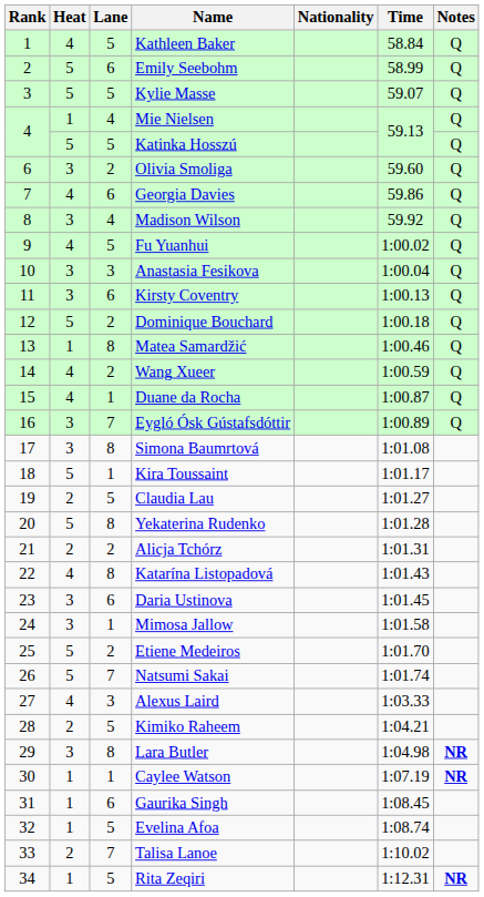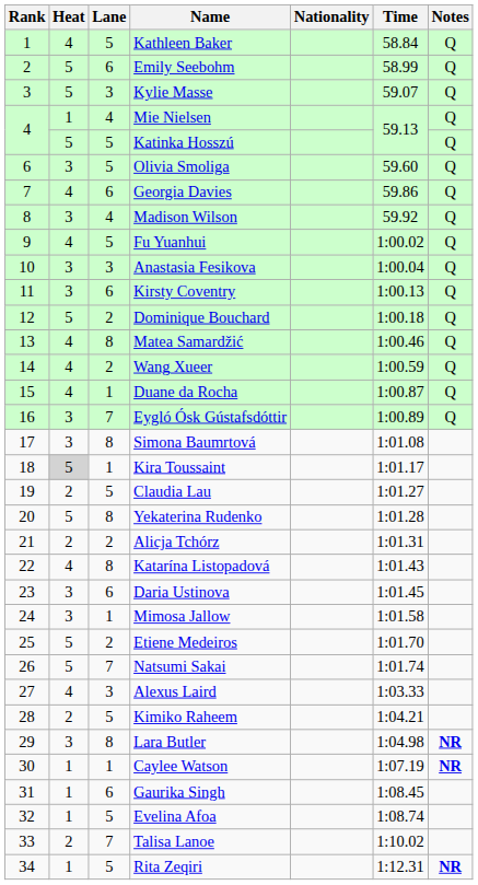 <table class="wikitable sortable" style="text-align:center">
 <tr>
 <th>Rank</th>
 <th>Heat</th>
 <th>Lane</th>
 <th>Name</th>
 <th>Nationality</th>
 <th>Time</th>
 <th>Notes</th>
 </tr>
 <tr bgcolor=ccffcc>
 <td>1</td>
 <td>4</td>
 <td>5</td>
 <td align=left><a href='#'>Kathleen Baker</a></td>
 <td align=left></td>
 <td>58.84</td>
 <td>Q</td>
 </tr>
 <tr bgcolor=ccffcc>
 <td>2</td>
 <td>5</td>
 <td>6</td>
 <td align=left><a href='#'>Emily Seebohm</a></td>
 <td align=left></td>
 <td>58.99</td>
 <td>Q</td>
 </tr>
 <tr bgcolor=ccffcc>
 <td>3</td>
 <td>5</td>
-<td>5</td>
+<td>3</td>
 <td align=left><a href='#'>Kylie Masse</a></td>
 <td align=left></td>
 <td>59.07</td>
 <td>Q</td>
 </tr>
 <tr bgcolor=ccffcc>
 <td rowspan=2>4</td>
 <td>1</td>
 <td>4</td>
 <td align=left><a href='#'>Mie Nielsen</a></td>
 <td align=left></td>
 <td rowspan=2>59.13</td>
 <td>Q</td>
 </tr>
 <tr bgcolor=ccffcc>
 <td>5</td>
 <td>5</td>
 <td align=left><a href='#'>Katinka Hosszú</a></td>
 <td align=left></td>
 <td>Q</td>
 </tr>
 <tr bgcolor=ccffcc>
 <td>6</td>
 <td>3</td>
-<td>2</td>
+<td>5</td>
 <td align=left><a href='#'>Olivia Smoliga</a></td>
 <td align=left></td>
 <td>59.60</td>
 <td>Q</td>
 </tr>
 <tr bgcolor=ccffcc>
 <td>7</td>
 <td>4</td>
 <td>6</td>
 <td align=left><a href='#'>Georgia Davies</a></td>
 <td align=left></td>
 <td>59.86</td>
 <td>Q</td>
 </tr>
 <tr bgcolor=ccffcc>
 <td>8</td>
 <td>3</td>
 <td>4</td>
 <td align=left><a href='#'>Madison Wilson</a></td>
 <td align=left></td>
 <td>59.92</td>
 <td>Q</td>
 </tr>
 <tr bgcolor=ccffcc>
 <td>9</td>
 <td>4</td>
 <td>5</td>
 <td align=left><a href='#'>Fu Yuanhui</a></td>
 <td align=left></td>
 <td>1:00.02</td>
 <td>Q</td>
 </tr>
 <tr bgcolor=ccffcc>
 <td>10</td>
 <td>3</td>
 <td>3</td>
 <td align=left><a href='#'>Anastasia Fesikova</a></td>
 <td align=left></td>
 <td>1:00.04</td>
 <td>Q</td>
 </tr>
 <tr bgcolor=ccffcc>
 <td>11</td>
 <td>3</td>
 <td>6</td>
 <td align=left><a href='#'>Kirsty Coventry</a></td>
 <td align=left></td>
 <td>1:00.13</td>
 <td>Q</td>
 </tr>
 <tr bgcolor=ccffcc>
 <td>12</td>
 <td>5</td>
 <td>2</td>
 <td align=left><a href='#'>Dominique Bouchard</a></td>
 <td align=left></td>
 <td>1:00.18</td>
 <td>Q</td>
 </tr>
 <tr bgcolor=ccffcc>
 <td>13</td>
-<td>1</td>
+<td>4</td>
 <td>8</td>
 <td align=left><a href='#'>Matea Samardžić</a></td>
 <td align=left></td>
 <td>1:00.46</td>
 <td>Q</td>
 </tr>
 <tr bgcolor=ccffcc>
 <td>14</td>
 <td>4</td>
 <td>2</td>
 <td align=left><a href='#'>Wang Xueer</a></td>
 <td align=left></td>
 <td>1:00.59</td>
 <td>Q</td>
 </tr>
 <tr bgcolor=ccffcc>
 <td>15</td>
 <td>4</td>
 <td>1</td>
 <td align=left><a href='#'>Duane da Rocha</a></td>
 <td align=left></td>
 <td>1:00.87</td>
 <td>Q</td>
 </tr>
 <tr bgcolor=ccffcc>
 <td>16</td>
 <td>3</td>
 <td>7</td>
 <td align=left><a href='#'>Eygló Ósk Gústafsdóttir</a></td>
 <td align=left></td>
 <td>1:00.89</td>
 <td>Q</td>
 </tr>
 <tr>
 <td>17</td>
 <td>3</td>
 <td>8</td>
 <td align=left><a href='#'>Simona Baumrtová</a></td>
 <td align=left></td>
 <td>1:01.08</td>
 <td></td>
 </tr>
 <tr>
 <td>18</td>
-<td>5</td>
+<td style="background: lightgrey;">5</td>
 <td>1</td>
 <td align=left><a href='#'>Kira Toussaint</a></td>
 <td align=left></td>
 <td>1:01.17</td>
 <td></td>
 </tr>
 <tr>
 <td>19</td>
 <td>2</td>
 <td>5</td>
 <td align=left><a href='#'>Claudia Lau</a></td>
 <td align=left></td>
 <td>1:01.27</td>
 <td></td>
 </tr>
 <tr>
 <td>20</td>
 <td>5</td>
 <td>8</td>
 <td align=left><a href='#'>Yekaterina Rudenko</a></td>
 <td align=left></td>
 <td>1:01.28</td>
 <td></td>
 </tr>
 <tr>
 <td>21</td>
 <td>2</td>
 <td>2</td>
 <td align=left><a href='#'>Alicja Tchórz</a></td>
 <td align=left></td>
 <td>1:01.31</td>
 <td></td>
 </tr>
 <tr>
 <td>22</td>
 <td>4</td>
 <td>8</td>
 <td align=left><a href='#'>Katarína Listopadová</a></td>
 <td align=left></td>
 <td>1:01.43</td>
 <td></td>
 </tr>
 <tr>
 <td>23</td>
 <td>3</td>
 <td>6</td>
 <td align=left><a href='#'>Daria Ustinova</a></td>
 <td align=left></td>
 <td>1:01.45</td>
 <td></td>
 </tr>
 <tr>
 <td>24</td>
 <td>3</td>
 <td>1</td>
 <td align=left><a href='#'>Mimosa Jallow</a></td>
 <td align=left></td>
 <td>1:01.58</td>
 <td></td>
 </tr>
 <tr>
 <td>25</td>
 <td>5</td>
 <td>2</td>
 <td align=left><a href='#'>Etiene Medeiros</a></td>
 <td align=left></td>
 <td>1:01.70</td>
 <td></td>
 </tr>
 <tr>
 <td>26</td>
 <td>5</td>
 <td>7</td>
 <td align=left><a href='#'>Natsumi Sakai</a></td>
 <td align=left></td>
 <td>1:01.74</td>
 <td></td>
 </tr>
 <tr>
 <td>27</td>
 <td>4</td>
 <td>3</td>
 <td align=left><a href='#'>Alexus Laird</a></td>
 <td align=left></td>
 <td>1:03.33</td>
 <td></td>
 </tr>
 <tr>
 <td>28</td>
 <td>2</td>
 <td>5</td>
 <td align=left><a href='#'>Kimiko Raheem</a></td>
 <td align=left></td>
 <td>1:04.21</td>
 <td></td>
 </tr>
 <tr>
 <td>29</td>
 <td>3</td>
 <td>8</td>
 <td align=left><a href='#'>Lara Butler</a></td>
 <td align=left></td>
 <td>1:04.98</td>
 <td><strong><a href='#'>NR</a></strong></td>
 </tr>
 <tr>
 <td>30</td>
 <td>1</td>
 <td>1</td>
 <td align=left><a href='#'>Caylee Watson</a></td>
 <td align=left></td>
 <td>1:07.19</td>
 <td><strong><a href='#'>NR</a></strong></td>
 </tr>
 <tr>
 <td>31</td>
 <td>1</td>
 <td>6</td>
 <td align=left><a href='#'>Gaurika Singh</a></td>
 <td align=left></td>
 <td>1:08.45</td>
 <td></td>
 </tr>
 <tr>
 <td>32</td>
 <td>1</td>
 <td>5</td>
 <td align=left><a href='#'>Evelina Afoa</a></td>
 <td align=left></td>
 <td>1:08.74</td>
 <td></td>
 </tr>
 <tr>
 <td>33</td>
 <td>2</td>
 <td>7</td>
 <td align=left><a href='#'>Talisa Lanoe</a></td>
 <td align=left></td>
 <td>1:10.02</td>
 <td></td>
 </tr>
 <tr>
 <td>34</td>
 <td>1</td>
 <td>5</td>
 <td align=left><a href='#'>Rita Zeqiri</a></td>
 <td align=left></td>
 <td>1:12.31</td>
 <td><strong><a href='#'>NR</a></strong></td>
 </tr>
 </table>
